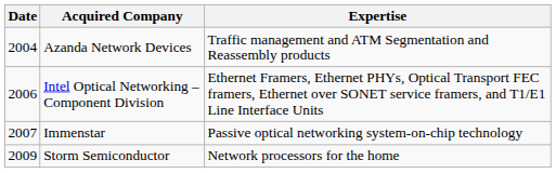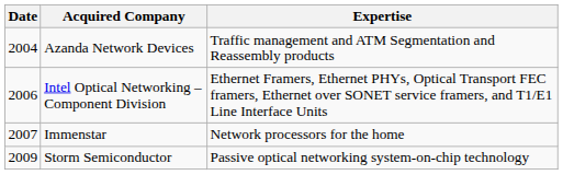 <table class="wikitable">
 <tr>
 <th>Date</th>
 <th>Acquired Company</th>
 <th>Expertise</th>
 </tr>
 <tr>
 <td>2004</td>
 <td>Azanda Network Devices</td>
 <td>Traffic management and ATM Segmentation and Reassembly products</td>
 </tr>
 <tr>
 <td>2006</td>
 <td><a href='#'>Intel</a> Optical Networking – Component Division</td>
 <td>Ethernet Framers, Ethernet PHYs, Optical Transport FEC framers, Ethernet over SONET service framers, and T1/E1 Line Interface Units</td>
 </tr>
 <tr>
 <td>2007</td>
 <td>Immenstar</td>
-<td>Passive optical networking system-on-chip technology</td>
+<td>Network processors for the home</td>
 </tr>
 <tr>
 <td>2009</td>
 <td>Storm Semiconductor</td>
-<td>Network processors for the home</td>
+<td>Passive optical networking system-on-chip technology</td>
 </tr>
 </table>
